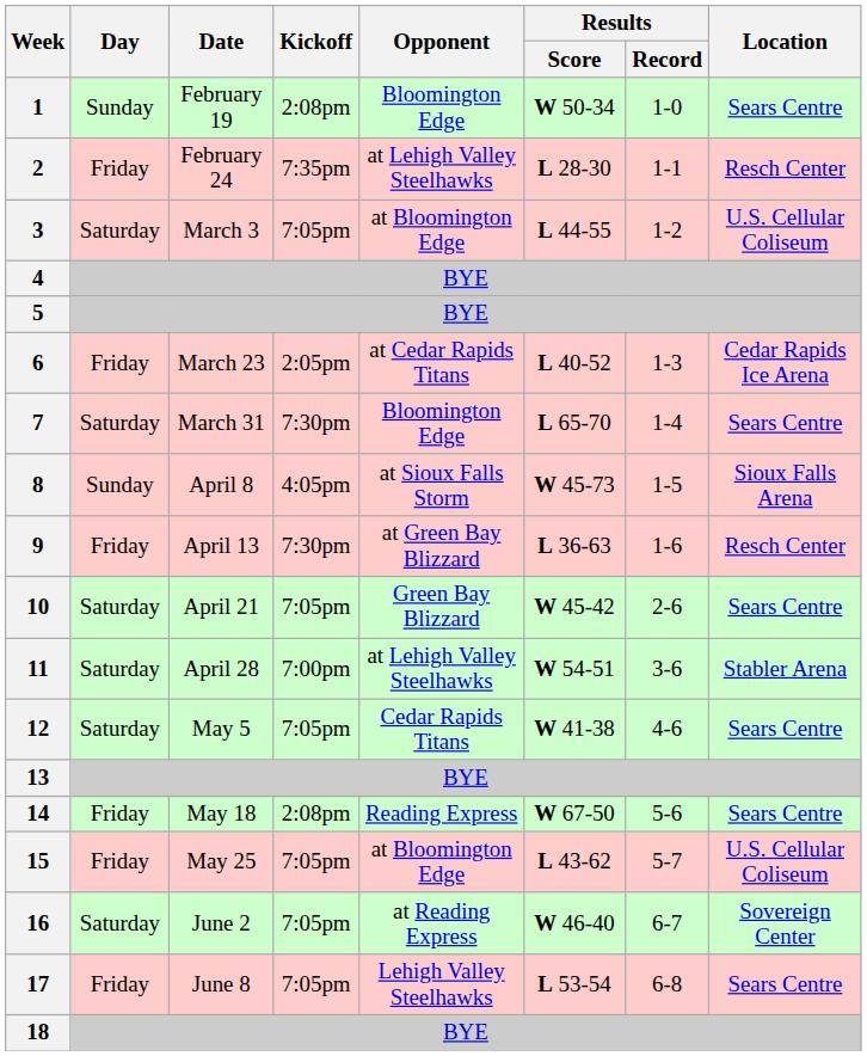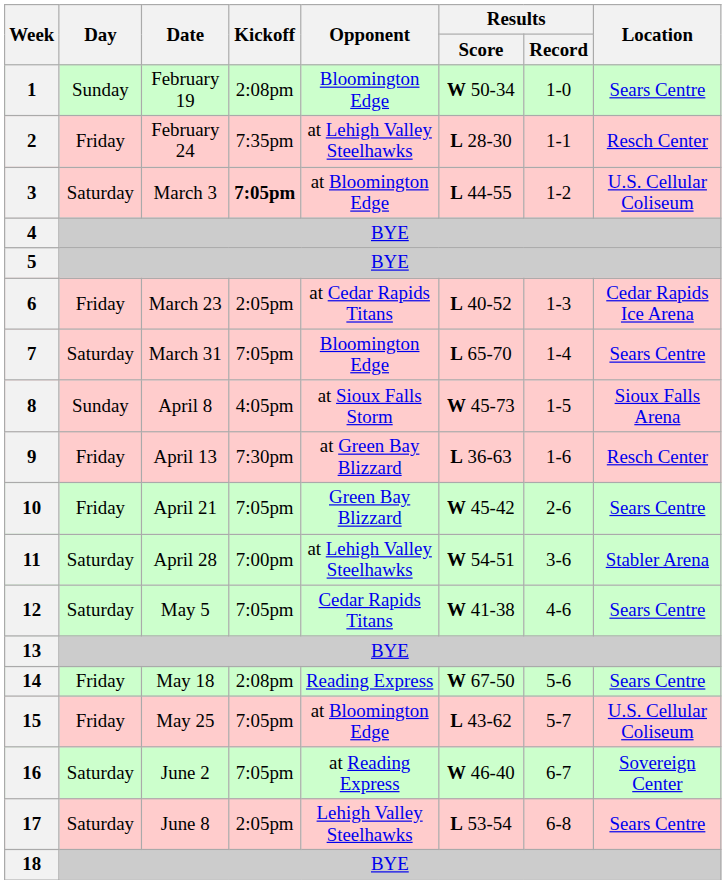 <table class="wikitable">
 <tr>
 <th rowspan="2" width="40">Week</th>
 <th rowspan="2" width="80">Day</th>
 <th rowspan="2" width="90">Date</th>
 <th rowspan="2" width="60">Kickoff</th>
 <th rowspan="2" width="180">Opponent</th>
 <th colspan="2" width="200">Results</th>
 <th rowspan="2" width="200">Location</th>
 </tr>
 <tr>
 <th width="140">Score</th>
 <th width="60">Record</th>
 </tr>
 <tr align="center" bgcolor="#CCFFCC">
 <th>1</th>
 <td>Sunday</td>
 <td>February 19</td>
 <td>2:08pm</td>
 <td><a href='#'>Bloomington Edge</a></td>
 <td><strong>W</strong> 50-34</td>
 <td>1-0</td>
 <td><a href='#'>Sears Centre</a></td>
 </tr>
 <tr align="center" bgcolor="#FFCCCC">
 <th>2</th>
 <td>Friday</td>
 <td>February 24</td>
 <td>7:35pm</td>
 <td>at <a href='#'>Lehigh Valley Steelhawks</a></td>
 <td><strong>L</strong> 28-30</td>
 <td>1-1</td>
 <td><a href='#'>Resch Center</a></td>
 </tr>
 <tr align="center" bgcolor="#FFCCCC">
 <th>3</th>
 <td>Saturday</td>
 <td>March 3</td>
-<td>7:05pm</td>
+<td><strong>7:05pm</strong></td>
 <td>at <a href='#'>Bloomington Edge</a></td>
 <td><strong>L</strong> 44-55</td>
 <td>1-2</td>
 <td><a href='#'>U.S. Cellular Coliseum</a></td>
 </tr>
 <tr align="center" bgcolor="#CCCCCC">
 <th>4</th>
 <td colSpan=7><a href='#'>BYE</a></td>
 </tr>
 <tr align="center" bgcolor="#CCCCCC">
 <th>5</th>
 <td colSpan=7><a href='#'>BYE</a></td>
 </tr>
 <tr align="center" bgcolor="#FFCCCC">
 <th>6</th>
 <td>Friday</td>
 <td>March 23</td>
 <td>2:05pm</td>
 <td>at <a href='#'>Cedar Rapids Titans</a></td>
 <td><strong>L</strong> 40-52</td>
 <td>1-3</td>
 <td><a href='#'>Cedar Rapids Ice Arena</a></td>
 </tr>
 <tr align="center" bgcolor="#FFCCCC">
 <th>7</th>
 <td>Saturday</td>
 <td>March 31</td>
-<td>7:30pm</td>
+<td>7:05pm</td>
 <td><a href='#'>Bloomington Edge</a></td>
 <td><strong>L</strong> 65-70</td>
 <td>1-4</td>
 <td><a href='#'>Sears Centre</a></td>
 </tr>
 <tr align="center" bgcolor="#FFCCCC">
 <th>8</th>
 <td>Sunday</td>
 <td>April 8</td>
 <td>4:05pm</td>
 <td>at <a href='#'>Sioux Falls Storm</a></td>
 <td><strong>W</strong> 45-73</td>
 <td>1-5</td>
 <td><a href='#'>Sioux Falls Arena</a></td>
 </tr>
 <tr align="center" bgcolor="#FFCCCC">
 <th>9</th>
 <td>Friday</td>
 <td>April 13</td>
 <td>7:30pm</td>
 <td>at <a href='#'>Green Bay Blizzard</a></td>
 <td><strong>L</strong> 36-63</td>
 <td>1-6</td>
 <td><a href='#'>Resch Center</a></td>
 </tr>
 <tr align="center" bgcolor="#CCFFCC">
 <th>10</th>
-<td>Saturday</td>
+<td>Friday</td>
 <td>April 21</td>
 <td>7:05pm</td>
 <td><a href='#'>Green Bay Blizzard</a></td>
 <td><strong>W</strong> 45-42</td>
 <td>2-6</td>
 <td><a href='#'>Sears Centre</a></td>
 </tr>
 <tr align="center" bgcolor="#CCFFCC">
 <th>11</th>
 <td>Saturday</td>
 <td>April 28</td>
 <td>7:00pm</td>
 <td>at <a href='#'>Lehigh Valley Steelhawks</a></td>
 <td><strong>W</strong> 54-51</td>
 <td>3-6</td>
 <td><a href='#'>Stabler Arena</a></td>
 </tr>
 <tr align="center" bgcolor="#CCFFCC">
 <th>12</th>
 <td>Saturday</td>
 <td>May 5</td>
 <td>7:05pm</td>
 <td><a href='#'>Cedar Rapids Titans</a></td>
 <td><strong>W</strong> 41-38</td>
 <td>4-6</td>
 <td><a href='#'>Sears Centre</a></td>
 </tr>
 <tr align="center" bgcolor="#CCCCCC">
 <th>13</th>
 <td colSpan=7><a href='#'>BYE</a></td>
 </tr>
 <tr align="center" bgcolor="#CCFFCC">
 <th>14</th>
 <td>Friday</td>
 <td>May 18</td>
 <td>2:08pm</td>
 <td><a href='#'>Reading Express</a></td>
 <td><strong>W</strong> 67-50</td>
 <td>5-6</td>
 <td><a href='#'>Sears Centre</a></td>
 </tr>
 <tr align="center" bgcolor="#FFCCCC">
 <th>15</th>
 <td>Friday</td>
 <td>May 25</td>
 <td>7:05pm</td>
 <td>at <a href='#'>Bloomington Edge</a></td>
 <td><strong>L</strong> 43-62</td>
 <td>5-7</td>
 <td><a href='#'>U.S. Cellular Coliseum</a></td>
 </tr>
 <tr align="center" bgcolor="#CCFFCC">
 <th>16</th>
 <td>Saturday</td>
 <td>June 2</td>
 <td>7:05pm</td>
 <td>at <a href='#'>Reading Express</a></td>
 <td><strong>W</strong> 46-40</td>
 <td>6-7</td>
 <td><a href='#'>Sovereign Center</a></td>
 </tr>
 <tr align="center" bgcolor="#FFCCCC">
 <th>17</th>
-<td>Friday</td>
+<td>Saturday</td>
 <td>June 8</td>
-<td>7:05pm</td>
+<td>2:05pm</td>
 <td><a href='#'>Lehigh Valley Steelhawks</a></td>
 <td><strong>L</strong> 53-54</td>
 <td>6-8</td>
 <td><a href='#'>Sears Centre</a></td>
 </tr>
 <tr align="center" bgcolor="#CCCCCC">
 <th>18</th>
 <td colSpan=7><a href='#'>BYE</a></td>
 </tr>
 </table>
